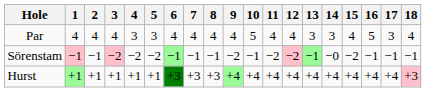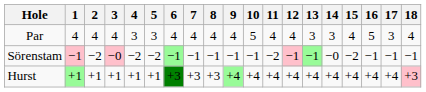 <table class="wikitable" style="text-align:center">
 <tr>
 <th>Hole</th>
 <th>1</th>
 <th>2</th>
 <th>3</th>
 <th>4</th>
 <th>5</th>
 <th>6</th>
 <th>7</th>
 <th>8</th>
 <th>9</th>
 <th>10</th>
 <th>11</th>
 <th>12</th>
 <th>13</th>
 <th>14</th>
 <th>15</th>
 <th>16</th>
 <th>17</th>
 <th>18</th>
 </tr>
 <tr>
 <td>Par</td>
 <td>4</td>
 <td>4</td>
 <td>4</td>
 <td>3</td>
 <td>3</td>
 <td>4</td>
 <td>4</td>
 <td>4</td>
 <td>4</td>
 <td>5</td>
 <td>4</td>
 <td>4</td>
 <td>3</td>
 <td>3</td>
 <td>4</td>
 <td>5</td>
 <td>3</td>
 <td>4</td>
 </tr>
 <tr>
 <td align=left> Sörenstam</td>
 <td style="background: Pink;">−1</td>
-<td>−1</td>
-<td style="background: Pink;">−2</td>
+<td>−2</td>
+<td style="background: Pink;">−0</td>
 <td>−2</td>
 <td>−2</td>
 <td style="background: PaleGreen;">−1</td>
 <td>−1</td>
 <td>−1</td>
-<td>−2</td>
+<td>−1</td>
 <td>−1</td>
 <td>−2</td>
-<td style="background: Pink;">−2</td>
+<td style="background: Pink;">−1</td>
 <td style="background: PaleGreen;">−1</td>
 <td>−0</td>
 <td>−2</td>
 <td>−1</td>
 <td>−1</td>
 <td>−1</td>
 </tr>
 <tr>
 <td align=left> Hurst</td>
 <td style="background: PaleGreen;">+1</td>
 <td>+1</td>
 <td>+1</td>
 <td>+1</td>
 <td>+1</td>
 <td style="background: Green;">+3</td>
 <td>+3</td>
 <td>+3</td>
 <td style="background: PaleGreen;">+4</td>
 <td>+4</td>
 <td>+4</td>
 <td>+4</td>
 <td>+4</td>
 <td>+4</td>
 <td>+4</td>
 <td>+4</td>
 <td>+4</td>
 <td style="background: Pink;">+3</td>
 </tr>
 </table>
